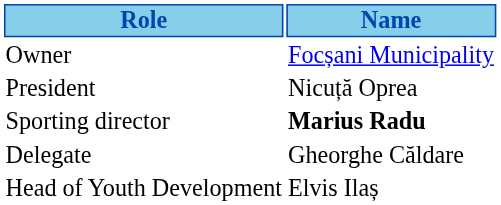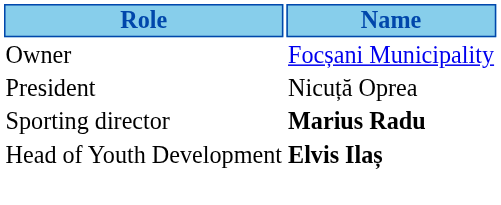 <table class="toccolours">
 <tr>
 <th style="background:#87CEEB;color:#0047AB;border:1px solid #0047AB;">Role</th>
 <th style="background:#87CEEB;color:#0047AB;border:1px solid #0047AB;">Name</th>
 </tr>
 <tr>
 <td>Owner</td>
 <td> <a href='#'>Focșani Municipality</a></td>
 </tr>
 <tr>
 <td>President</td>
 <td> Nicuță Oprea</td>
 </tr>
 <tr>
 <td>Sporting director</td>
 <td><strong> Marius Radu</strong></td>
 </tr>
 <tr>
-<td>Delegate</td>
-<td> Gheorghe Căldare</td>
-</tr>
-<tr>
 <td>Head of Youth Development</td>
-<td> Elvis Ilaș</td>
+<td><strong> Elvis Ilaș</strong></td>
 </tr>
 </table>
